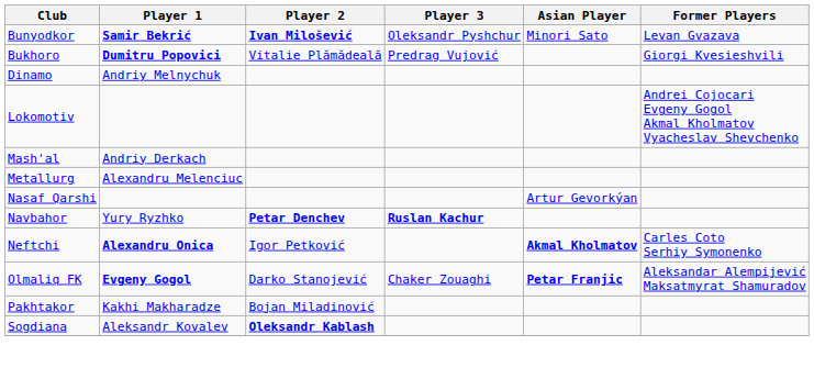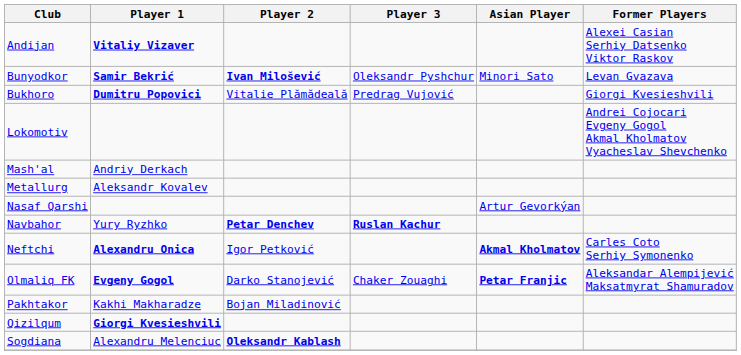 <table class="wikitable">
 <tr>
 <th>Club</th>
 <th>Player 1</th>
 <th>Player 2</th>
 <th>Player 3</th>
 <th>Asian Player</th>
 <th>Former Players</th>
+</tr>
+<tr>
+<td><a href='#'>Andijan</a></td>
+<td> <strong><a href='#'>Vitaliy Vizaver</a></strong></td>
+<td></td>
+<td></td>
+<td></td>
+<td> <a href='#'>Alexei Casian</a> <br>  <a href='#'>Serhiy Datsenko</a> <br>  <a href='#'>Viktor Raskov</a></td>
 </tr>
 <tr>
 <td><a href='#'>Bunyodkor</a></td>
 <td> <strong><a href='#'>Samir Bekrić</a></strong></td>
 <td> <strong><a href='#'>Ivan Milošević</a></strong></td>
 <td> <a href='#'>Oleksandr Pyshchur</a></td>
 <td> <a href='#'>Minori Sato</a></td>
 <td> <a href='#'>Levan Gvazava</a></td>
 </tr>
 <tr>
 <td><a href='#'>Bukhoro</a></td>
 <td> <strong><a href='#'>Dumitru Popovici</a></strong></td>
 <td> <a href='#'>Vitalie Plămădeală</a></td>
 <td> <a href='#'>Predrag Vujović</a></td>
 <td></td>
 <td> <a href='#'>Giorgi Kvesieshvili</a></td>
-</tr>
-<tr>
-<td><a href='#'>Dinamo</a></td>
-<td> <a href='#'>Andriy Melnychuk</a></td>
-<td></td>
-<td></td>
-<td></td>
-<td></td>
 </tr>
 <tr>
 <td><a href='#'>Lokomotiv</a></td>
 <td></td>
 <td></td>
 <td></td>
 <td></td>
 <td> <a href='#'>Andrei Cojocari</a> <br>  <a href='#'>Evgeny Gogol</a> <br>  <a href='#'>Akmal Kholmatov</a> <br>  <a href='#'>Vyacheslav Shevchenko</a></td>
 </tr>
 <tr>
 <td><a href='#'>Mash'al</a></td>
 <td> <a href='#'>Andriy Derkach</a></td>
 <td></td>
 <td></td>
 <td></td>
 <td></td>
 </tr>
 <tr>
 <td><a href='#'>Metallurg</a></td>
-<td> <a href='#'>Alexandru Melenciuc</a></td>
+<td> <a href='#'>Aleksandr Kovalev</a></td>
 <td></td>
 <td></td>
 <td></td>
 <td></td>
 </tr>
 <tr>
 <td><a href='#'>Nasaf Qarshi</a></td>
 <td></td>
 <td></td>
 <td></td>
 <td> <a href='#'>Artur Gevorkýan</a></td>
 <td></td>
 </tr>
 <tr>
 <td><a href='#'>Navbahor</a></td>
 <td> <a href='#'>Yury Ryzhko</a></td>
 <td> <strong><a href='#'>Petar Denchev</a></strong></td>
 <td> <strong><a href='#'>Ruslan Kachur</a></strong></td>
 <td></td>
 <td></td>
 </tr>
 <tr>
 <td><a href='#'>Neftchi</a></td>
 <td><strong> <a href='#'>Alexandru Onica</a></strong></td>
 <td> <a href='#'>Igor Petković</a></td>
 <td></td>
 <td> <strong><a href='#'>Akmal Kholmatov</a></strong></td>
 <td> <a href='#'>Carles Coto</a> <br>  <a href='#'>Serhiy Symonenko</a></td>
 </tr>
 <tr>
 <td><a href='#'>Olmaliq FK</a></td>
 <td> <strong><a href='#'>Evgeny Gogol</a></strong></td>
 <td> <a href='#'>Darko Stanojević</a></td>
 <td> <a href='#'>Chaker Zouaghi</a></td>
 <td> <strong><a href='#'>Petar Franjic</a></strong></td>
 <td> <a href='#'>Aleksandar Alempijević</a> <br>  <a href='#'>Maksatmyrat Shamuradov</a></td>
 </tr>
 <tr>
 <td><a href='#'>Pakhtakor</a></td>
 <td> <a href='#'>Kakhi Makharadze</a></td>
 <td> <a href='#'>Bojan Miladinović</a></td>
 <td></td>
 <td></td>
 <td></td>
 </tr>
 <tr>
+<td><a href='#'>Qizilqum</a></td>
+<td> <strong><a href='#'>Giorgi Kvesieshvili</a></strong></td>
+<td></td>
+<td></td>
+<td></td>
+<td></td>
+</tr>
+<tr>
 <td><a href='#'>Sogdiana</a></td>
-<td> <a href='#'>Aleksandr Kovalev</a></td>
+<td> <a href='#'>Alexandru Melenciuc</a></td>
 <td> <strong><a href='#'>Oleksandr Kablash</a></strong></td>
 <td></td>
 <td></td>
 <td></td>
 </tr>
 <tr>
 </tr>
 </table>
